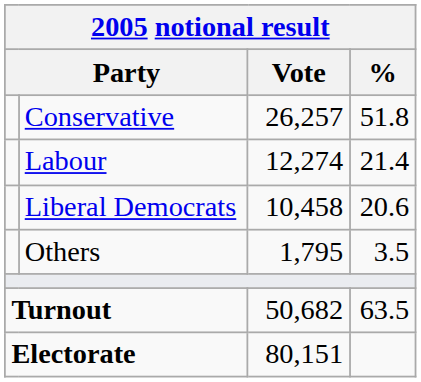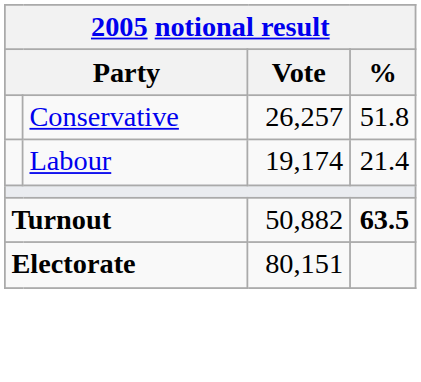 <table class="wikitable">
 <tr>
 <th colspan="4"><a href='#'>2005</a> <a href='#'>notional result</a></th>
 </tr>
 <tr>
 <th bgcolor="#DDDDFF" width="130px" colspan="2">Party</th>
 <th bgcolor="#DDDDFF" width="50px">Vote</th>
 <th bgcolor="#DDDDFF" width="30px">%</th>
 </tr>
 <tr>
 <td></td>
 <td><a href='#'>Conservative</a></td>
 <td align=right>26,257</td>
 <td align=right>51.8</td>
 </tr>
 <tr>
 <td></td>
 <td><a href='#'>Labour</a></td>
-<td align=right>12,274</td>
+<td align=right>19,174</td>
 <td align=right>21.4</td>
-</tr>
-<tr>
-<td></td>
-<td><a href='#'>Liberal Democrats</a></td>
-<td align=right>10,458</td>
-<td align=right>20.6</td>
-</tr>
-<tr>
-<td></td>
-<td>Others</td>
-<td align=right>1,795</td>
-<td align=right>3.5</td>
 </tr>
 <tr>
 <td colspan="4" bgcolor="#EAECF0"></td>
 </tr>
 <tr>
 <td colspan="2"><strong>Turnout</strong></td>
-<td align=right>50,682</td>
-<td align=right>63.5</td>
+<td align=right>50,882</td>
+<td align=right><strong>63.5</strong></td>
 </tr>
 <tr>
 <td colspan="2"><strong>Electorate</strong></td>
 <td align=right>80,151</td>
 </tr>
 </table>
